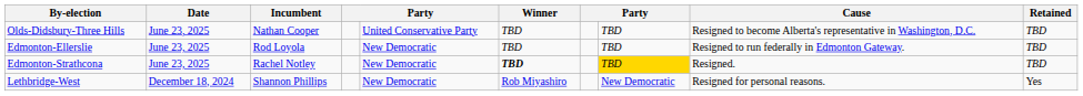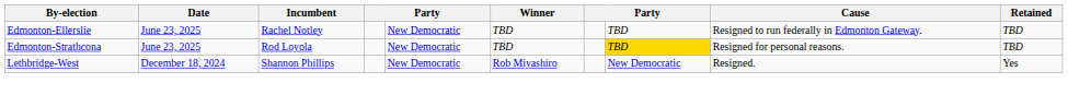 <table class="wikitable" style="width:100%">
 <tr>
 <th>By-election</th>
 <th>Date</th>
 <th>Incumbent</th>
 <th colspan="2">Party</th>
 <th>Winner</th>
 <th colspan="2">Party</th>
 <th>Cause</th>
 <th>Retained</th>
 </tr>
 <tr>
-<td><a href='#'>Olds-Didsbury-Three Hills</a></td>
-<td><a href='#'>June 23, 2025</a></td>
-<td><a href='#'>Nathan Cooper</a></td>
-<td>    </td>
-<td><a href='#'>United Conservative Party</a></td>
-<td><em>TBD</em></td>
-<td></td>
-<td><em>TBD</em></td>
-<td>Resigned to become Alberta's representative in <a href='#'>Washington, D.C.</a></td>
-<td><em>TBD</em></td>
-</tr>
-<tr>
 <td><a href='#'>Edmonton-Ellerslie</a></td>
 <td><a href='#'>June 23, 2025</a></td>
-<td><a href='#'>Rod Loyola</a></td>
+<td><a href='#'>Rachel Notley</a></td>
 <td>    </td>
 <td><a href='#'>New Democratic</a></td>
 <td><em>TBD</em></td>
 <td></td>
 <td><em>TBD</em></td>
 <td>Resigned to run federally in <a href='#'>Edmonton Gateway</a>.</td>
 <td><em>TBD</em></td>
 </tr>
 <tr>
 <td><a href='#'>Edmonton-Strathcona</a></td>
 <td><a href='#'>June 23, 2025</a></td>
-<td><a href='#'>Rachel Notley</a></td>
+<td><a href='#'>Rod Loyola</a></td>
 <td>    </td>
 <td><a href='#'>New Democratic</a></td>
-<td><strong><em>TBD</em></strong></td>
+<td><em>TBD</em></td>
 <td></td>
 <td style="background: gold;"><em>TBD</em></td>
-<td>Resigned.</td>
+<td>Resigned for personal reasons.</td>
 <td><em>TBD</em></td>
 </tr>
 <tr>
 <td><a href='#'>Lethbridge-West</a></td>
 <td><a href='#'>December 18, 2024</a></td>
 <td><a href='#'>Shannon Phillips</a></td>
 <td>    </td>
 <td><a href='#'>New Democratic</a></td>
 <td><a href='#'>Rob Miyashiro</a></td>
 <td>    </td>
 <td><a href='#'>New Democratic</a></td>
-<td>Resigned for personal reasons.</td>
+<td>Resigned.</td>
 <td>Yes</td>
 </tr>
 </table>
